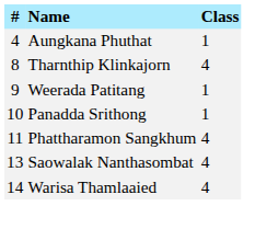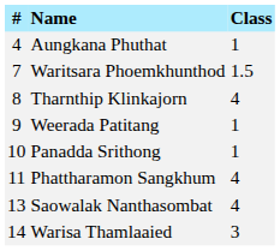 <table border=0 cellpadding=2 cellspacing=0  |- bgcolor=#F2F2F2 style="text-align:center; font-size:90%;">
 <tr bgcolor=#ADEBFD>
 <th>#</th>
 <th align=left>Name</th>
 <th align=left>Class</th>
 </tr>
 <tr>
 <td>4</td>
 <td align=left>Aungkana Phuthat</td>
 <td align=left>1</td>
+</tr>
+<tr>
+<td>7</td>
+<td align=left>Waritsara Phoemkhunthod</td>
+<td align=left>1.5</td>
 </tr>
 <tr>
 <td>8</td>
 <td align=left>Tharnthip Klinkajorn</td>
 <td align=left>4</td>
 </tr>
 <tr>
 <td>9</td>
 <td align=left>Weerada Patitang</td>
 <td align=left>1</td>
 </tr>
 <tr>
 <td>10</td>
 <td align=left>Panadda Srithong</td>
 <td align=left>1</td>
 </tr>
 <tr>
 <td>11</td>
 <td align=left>Phattharamon Sangkhum</td>
 <td align=left>4</td>
 </tr>
 <tr>
 <td>13</td>
 <td align=left>Saowalak Nanthasombat</td>
 <td align=left>4</td>
 </tr>
 <tr>
 <td>14</td>
 <td align=left>Warisa Thamlaaied</td>
-<td align=left>4</td>
+<td align=left>3</td>
 </tr>
 </table>
